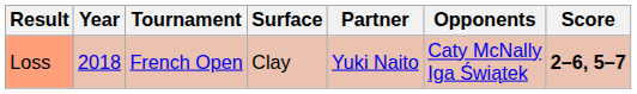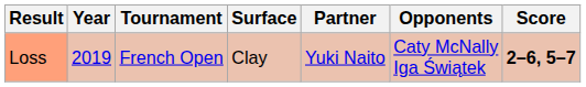 <table class="sortable wikitable">
 <tr>
 <th>Result</th>
 <th>Year</th>
 <th>Tournament</th>
 <th>Surface</th>
 <th>Partner</th>
 <th>Opponents</th>
 <th class="unsortable">Score</th>
 </tr>
 <tr style="background:#ebc2af;">
 <td bgcolor=FFA07A>Loss</td>
-<td><a href='#'>2018</a></td>
+<td><a href='#'>2019</a></td>
 <td><a href='#'>French Open</a></td>
 <td>Clay</td>
 <td> <a href='#'>Yuki Naito</a></td>
 <td> <a href='#'>Caty McNally</a> <br>  <a href='#'>Iga Świątek</a></td>
 <td><strong>2–6, 5–7</strong></td>
 </tr>
 </table>
